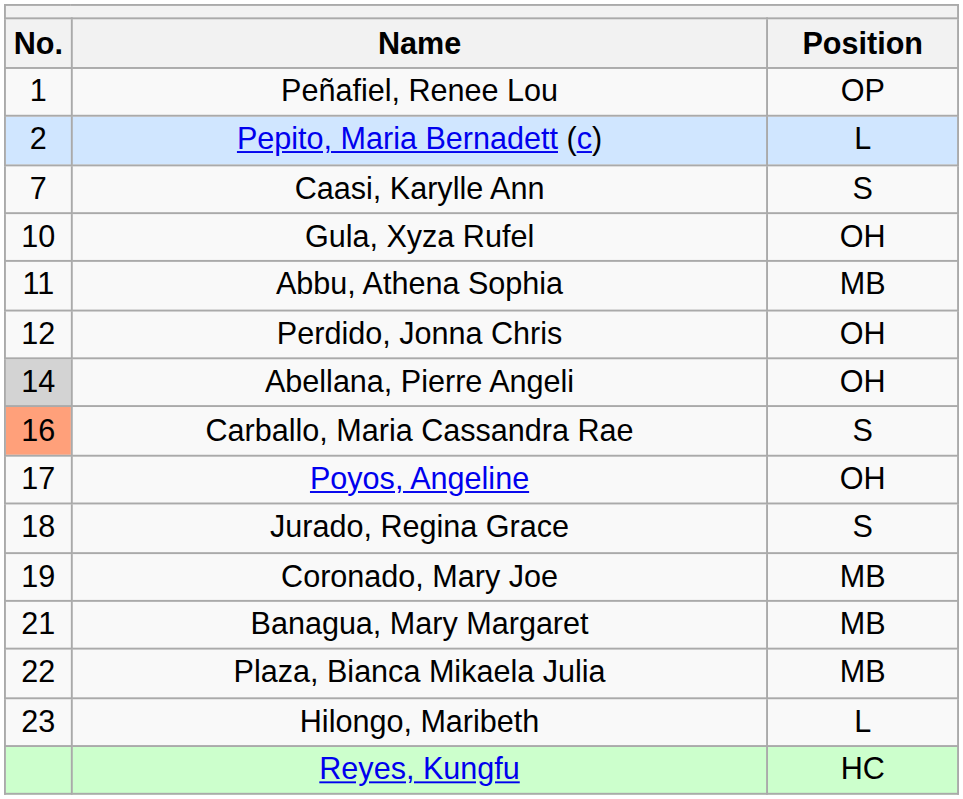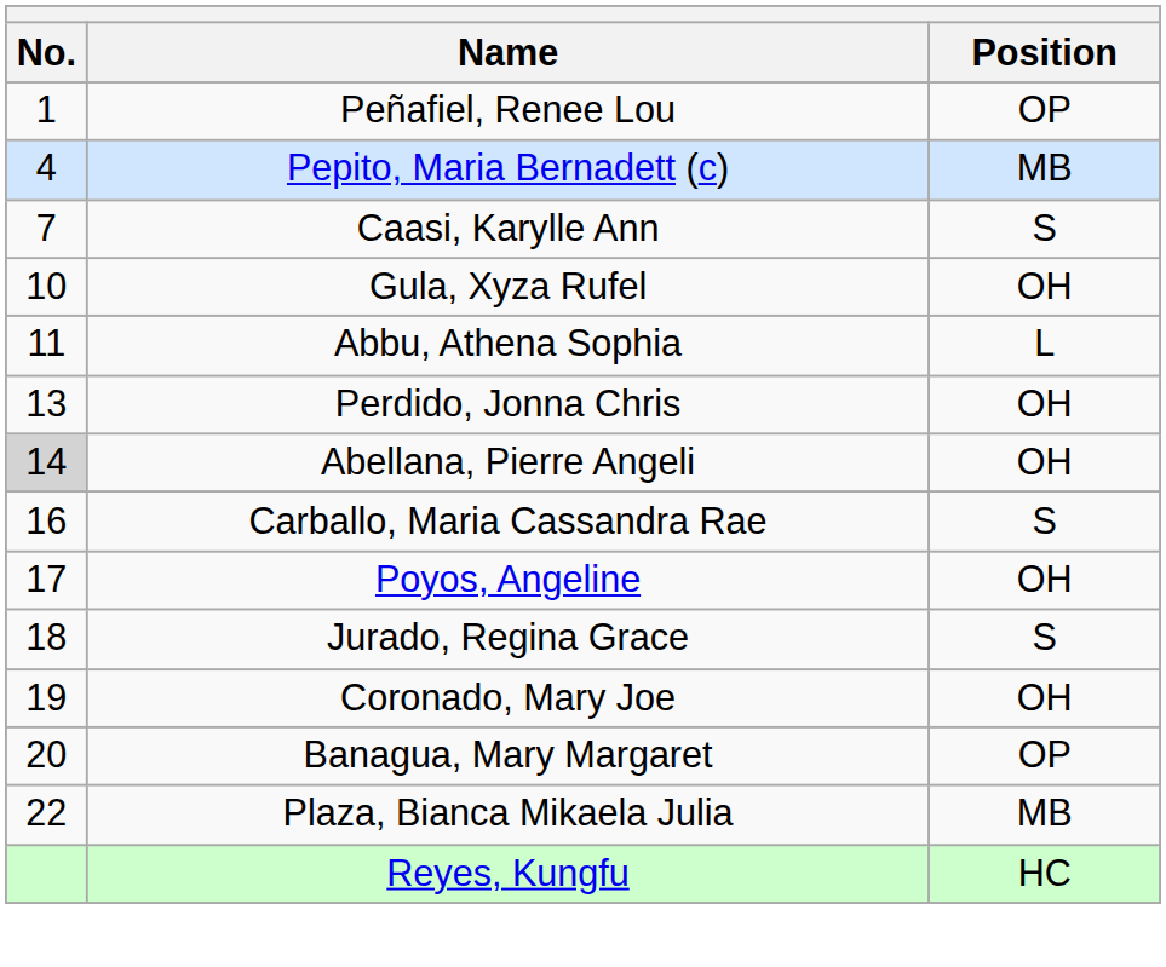 <table class="wikitable mw-collapsible mw-collapsed" style="text-align:center; width:500px; border:none">
 <tr>
 <th style="text-align:center" colspan="3"></th>
 </tr>
 <tr>
 <th style="width:7%">No.</th>
 <th>Name</th>
 <th style="width:20%">Position</th>
 </tr>
 <tr>
 <td>1</td>
 <td>Peñafiel, Renee Lou</td>
 <td>OP</td>
 </tr>
 <tr bgcolor=#D0E6FF>
-<td>2</td>
+<td>4</td>
 <td><a href='#'>Pepito, Maria Bernadett</a> (<a href='#'>c</a>)</td>
-<td>L</td>
+<td>MB</td>
 </tr>
 <tr>
 <td>7</td>
 <td>Caasi, Karylle Ann</td>
 <td>S</td>
 </tr>
 <tr>
 <td>10</td>
 <td>Gula, Xyza Rufel</td>
 <td>OH</td>
 </tr>
 <tr>
 <td>11</td>
 <td>Abbu, Athena Sophia</td>
-<td>MB</td>
+<td>L</td>
 </tr>
 <tr>
-<td>12</td>
+<td>13</td>
 <td>Perdido, Jonna Chris</td>
 <td>OH</td>
 </tr>
 <tr>
 <td style="background: lightgrey;">14</td>
 <td>Abellana, Pierre Angeli</td>
 <td>OH</td>
 </tr>
 <tr>
-<td style="background: lightsalmon;">16</td>
+<td>16</td>
 <td>Carballo, Maria Cassandra Rae</td>
 <td>S</td>
 </tr>
 <tr>
 <td>17</td>
 <td><a href='#'>Poyos, Angeline</a></td>
 <td>OH</td>
 </tr>
 <tr>
 <td>18</td>
 <td>Jurado, Regina Grace</td>
 <td>S</td>
 </tr>
 <tr>
 <td>19</td>
 <td>Coronado, Mary Joe</td>
-<td>MB</td>
+<td>OH</td>
 </tr>
 <tr>
-<td>21</td>
+<td>20</td>
 <td>Banagua, Mary Margaret</td>
-<td>MB</td>
+<td>OP</td>
 </tr>
 <tr>
 <td>22</td>
 <td>Plaza, Bianca Mikaela Julia</td>
 <td>MB</td>
-</tr>
-<tr>
-<td>23</td>
-<td>Hilongo, Maribeth</td>
-<td>L</td>
 </tr>
 <tr bgcolor=#CCFFCC>
 <td></td>
 <td><a href='#'>Reyes, Kungfu</a></td>
 <td>HC</td>
 </tr>
 </table>
